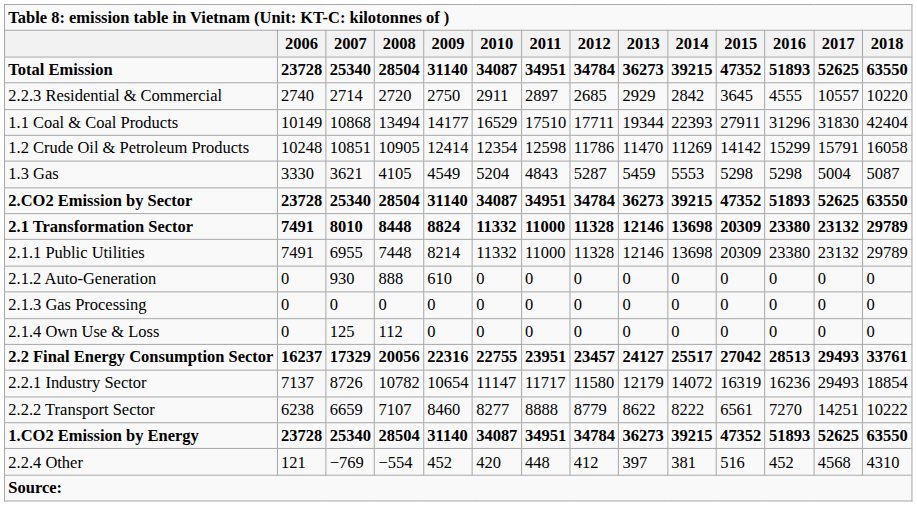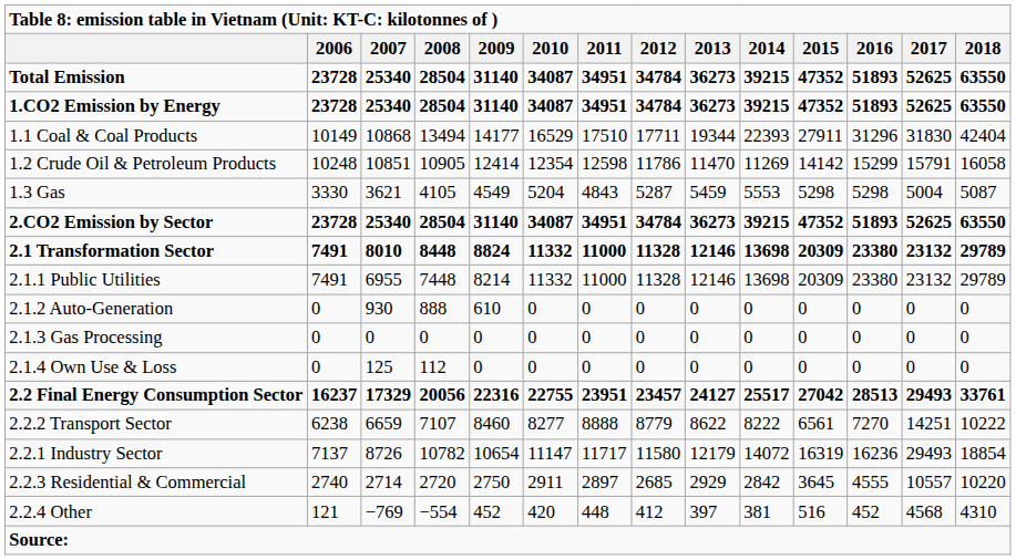 <table class="wikitable">
 <tr>
 <td colspan="14"><strong>Table 8:  emission table in Vietnam (Unit: KT-C: kilotonnes of )</strong></td>
 </tr>
 <tr>
 <th></th>
 <th>2006</th>
 <th>2007</th>
 <th>2008</th>
 <th>2009</th>
 <th>2010</th>
 <th>2011</th>
 <th>2012</th>
 <th>2013</th>
 <th>2014</th>
 <th>2015</th>
 <th>2016</th>
 <th>2017</th>
 <th>2018</th>
 </tr>
 <tr>
 <td><strong>Total  Emission</strong></td>
 <td><strong>23728</strong></td>
 <td><strong>25340</strong></td>
 <td><strong>28504</strong></td>
 <td><strong>31140</strong></td>
 <td><strong>34087</strong></td>
 <td><strong>34951</strong></td>
 <td><strong>34784</strong></td>
 <td><strong>36273</strong></td>
 <td><strong>39215</strong></td>
 <td><strong>47352</strong></td>
 <td><strong>51893</strong></td>
 <td><strong>52625</strong></td>
 <td><strong>63550</strong></td>
 </tr>
 <tr>
-<td>2.2.3 Residential & Commercial</td>
-<td>2740</td>
-<td>2714</td>
-<td>2720</td>
-<td>2750</td>
-<td>2911</td>
-<td>2897</td>
-<td>2685</td>
-<td>2929</td>
-<td>2842</td>
-<td>3645</td>
-<td>4555</td>
-<td>10557</td>
-<td>10220</td>
+<td><strong>1.CO2 Emission by Energy</strong></td>
+<td><strong>23728</strong></td>
+<td><strong>25340</strong></td>
+<td><strong>28504</strong></td>
+<td><strong>31140</strong></td>
+<td><strong>34087</strong></td>
+<td><strong>34951</strong></td>
+<td><strong>34784</strong></td>
+<td><strong>36273</strong></td>
+<td><strong>39215</strong></td>
+<td><strong>47352</strong></td>
+<td><strong>51893</strong></td>
+<td><strong>52625</strong></td>
+<td><strong>63550</strong></td>
 </tr>
 <tr>
 <td>1.1 Coal & Coal Products</td>
 <td>10149</td>
 <td>10868</td>
 <td>13494</td>
 <td>14177</td>
 <td>16529</td>
 <td>17510</td>
 <td>17711</td>
 <td>19344</td>
 <td>22393</td>
 <td>27911</td>
 <td>31296</td>
 <td>31830</td>
 <td>42404</td>
 </tr>
 <tr>
 <td>1.2 Crude Oil & Petroleum Products</td>
 <td>10248</td>
 <td>10851</td>
 <td>10905</td>
 <td>12414</td>
 <td>12354</td>
 <td>12598</td>
 <td>11786</td>
 <td>11470</td>
 <td>11269</td>
 <td>14142</td>
 <td>15299</td>
 <td>15791</td>
 <td>16058</td>
 </tr>
 <tr>
 <td>1.3 Gas</td>
 <td>3330</td>
 <td>3621</td>
 <td>4105</td>
 <td>4549</td>
 <td>5204</td>
 <td>4843</td>
 <td>5287</td>
 <td>5459</td>
 <td>5553</td>
 <td>5298</td>
 <td>5298</td>
 <td>5004</td>
 <td>5087</td>
 </tr>
 <tr>
 <td><strong>2.CO2 Emission by Sector</strong></td>
 <td><strong>23728</strong></td>
 <td><strong>25340</strong></td>
 <td><strong>28504</strong></td>
 <td><strong>31140</strong></td>
 <td><strong>34087</strong></td>
 <td><strong>34951</strong></td>
 <td><strong>34784</strong></td>
 <td><strong>36273</strong></td>
 <td><strong>39215</strong></td>
 <td><strong>47352</strong></td>
 <td><strong>51893</strong></td>
 <td><strong>52625</strong></td>
 <td><strong>63550</strong></td>
 </tr>
 <tr>
 <td><strong>2.1 Transformation Sector</strong></td>
 <td><strong>7491</strong></td>
 <td><strong>8010</strong></td>
 <td><strong>8448</strong></td>
 <td><strong>8824</strong></td>
 <td><strong>11332</strong></td>
 <td><strong>11000</strong></td>
 <td><strong>11328</strong></td>
 <td><strong>12146</strong></td>
 <td><strong>13698</strong></td>
 <td><strong>20309</strong></td>
 <td><strong>23380</strong></td>
 <td><strong>23132</strong></td>
 <td><strong>29789</strong></td>
 </tr>
 <tr>
 <td>2.1.1 Public Utilities</td>
 <td>7491</td>
 <td>6955</td>
 <td>7448</td>
 <td>8214</td>
 <td>11332</td>
 <td>11000</td>
 <td>11328</td>
 <td>12146</td>
 <td>13698</td>
 <td>20309</td>
 <td>23380</td>
 <td>23132</td>
 <td>29789</td>
 </tr>
 <tr>
 <td>2.1.2 Auto-Generation</td>
 <td>0</td>
 <td>930</td>
 <td>888</td>
 <td>610</td>
 <td>0</td>
 <td>0</td>
 <td>0</td>
 <td>0</td>
 <td>0</td>
 <td>0</td>
 <td>0</td>
 <td>0</td>
 <td>0</td>
 </tr>
 <tr>
 <td>2.1.3 Gas Processing</td>
 <td>0</td>
 <td>0</td>
 <td>0</td>
 <td>0</td>
 <td>0</td>
 <td>0</td>
 <td>0</td>
 <td>0</td>
 <td>0</td>
 <td>0</td>
 <td>0</td>
 <td>0</td>
 <td>0</td>
 </tr>
 <tr>
 <td>2.1.4 Own Use & Loss</td>
 <td>0</td>
 <td>125</td>
 <td>112</td>
 <td>0</td>
 <td>0</td>
 <td>0</td>
 <td>0</td>
 <td>0</td>
 <td>0</td>
 <td>0</td>
 <td>0</td>
 <td>0</td>
 <td>0</td>
 </tr>
 <tr>
 <td><strong>2.2 Final Energy Consumption Sector</strong></td>
 <td><strong>16237</strong></td>
 <td><strong>17329</strong></td>
 <td><strong>20056</strong></td>
 <td><strong>22316</strong></td>
 <td><strong>22755</strong></td>
 <td><strong>23951</strong></td>
 <td><strong>23457</strong></td>
 <td><strong>24127</strong></td>
 <td><strong>25517</strong></td>
 <td><strong>27042</strong></td>
 <td><strong>28513</strong></td>
 <td><strong>29493</strong></td>
 <td><strong>33761</strong></td>
 </tr>
 <tr>
+<td>2.2.2 Transport Sector</td>
+<td>6238</td>
+<td>6659</td>
+<td>7107</td>
+<td>8460</td>
+<td>8277</td>
+<td>8888</td>
+<td>8779</td>
+<td>8622</td>
+<td>8222</td>
+<td>6561</td>
+<td>7270</td>
+<td>14251</td>
+<td>10222</td>
+</tr>
+<tr>
 <td>2.2.1 Industry Sector</td>
 <td>7137</td>
 <td>8726</td>
 <td>10782</td>
 <td>10654</td>
 <td>11147</td>
 <td>11717</td>
 <td>11580</td>
 <td>12179</td>
 <td>14072</td>
 <td>16319</td>
 <td>16236</td>
 <td>29493</td>
 <td>18854</td>
 </tr>
 <tr>
-<td>2.2.2 Transport Sector</td>
-<td>6238</td>
-<td>6659</td>
-<td>7107</td>
-<td>8460</td>
-<td>8277</td>
-<td>8888</td>
-<td>8779</td>
-<td>8622</td>
-<td>8222</td>
-<td>6561</td>
-<td>7270</td>
-<td>14251</td>
-<td>10222</td>
-</tr>
-<tr>
-<td><strong>1.CO2 Emission by Energy</strong></td>
-<td><strong>23728</strong></td>
-<td><strong>25340</strong></td>
-<td><strong>28504</strong></td>
-<td><strong>31140</strong></td>
-<td><strong>34087</strong></td>
-<td><strong>34951</strong></td>
-<td><strong>34784</strong></td>
-<td><strong>36273</strong></td>
-<td><strong>39215</strong></td>
-<td><strong>47352</strong></td>
-<td><strong>51893</strong></td>
-<td><strong>52625</strong></td>
-<td><strong>63550</strong></td>
+<td>2.2.3 Residential & Commercial</td>
+<td>2740</td>
+<td>2714</td>
+<td>2720</td>
+<td>2750</td>
+<td>2911</td>
+<td>2897</td>
+<td>2685</td>
+<td>2929</td>
+<td>2842</td>
+<td>3645</td>
+<td>4555</td>
+<td>10557</td>
+<td>10220</td>
 </tr>
 <tr>
 <td>2.2.4 Other</td>
 <td>121</td>
 <td>−769</td>
 <td>−554</td>
 <td>452</td>
 <td>420</td>
 <td>448</td>
 <td>412</td>
 <td>397</td>
 <td>381</td>
 <td>516</td>
 <td>452</td>
 <td>4568</td>
 <td>4310</td>
 </tr>
 <tr>
 <td colspan="14"><strong>Source:</strong></td>
 </tr>
 </table>
